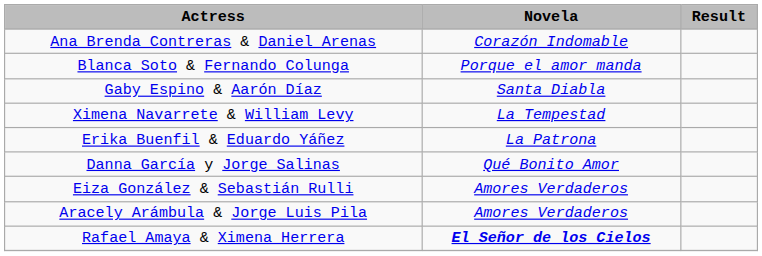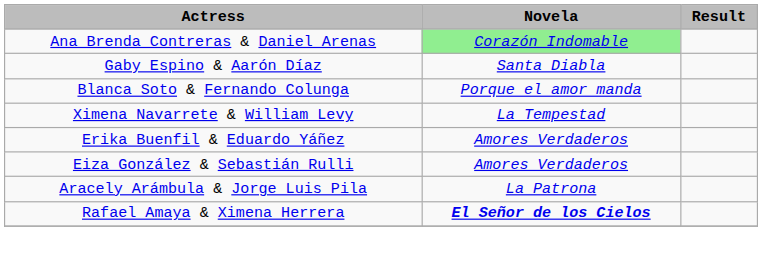 <table class="wikitable" width=650px>
 <tr style="text-align: center; top">
 <th style="background:#bcbcbc;">Actress</th>
 <th style="background:#bcbcbc;">Novela</th>
 <th style="background:#bcbcbc;">Result</th>
 </tr>
 <tr style="text-align: center; top">
 <td><a href='#'>Ana Brenda Contreras</a> & <a href='#'>Daniel Arenas</a></td>
-<td><em><a href='#'>Corazón Indomable</a></em></td>
+<td style="background: lightgreen;"><em><a href='#'>Corazón Indomable</a></em></td>
+<td></td>
+</tr>
+<tr style="text-align: center; top">
+<td><a href='#'>Gaby Espino</a> & <a href='#'>Aarón Díaz</a></td>
+<td><em><a href='#'>Santa Diabla</a></em></td>
 <td></td>
 </tr>
 <tr style="text-align: center; top">
 <td><a href='#'>Blanca Soto</a> & <a href='#'>Fernando Colunga</a></td>
 <td><em><a href='#'>Porque el amor manda</a></em></td>
-<td></td>
-</tr>
-<tr style="text-align: center; top">
-<td><a href='#'>Gaby Espino</a> & <a href='#'>Aarón Díaz</a></td>
-<td><em><a href='#'>Santa Diabla</a></em></td>
 <td></td>
 </tr>
 <tr style="text-align: center; top">
 <td><a href='#'>Ximena Navarrete</a> & <a href='#'>William Levy</a></td>
 <td><em><a href='#'>La Tempestad</a></em></td>
 <td></td>
 </tr>
 <tr style="text-align: center; top">
 <td><a href='#'>Erika Buenfil</a> & <a href='#'>Eduardo Yáñez</a></td>
-<td><em><a href='#'>La Patrona</a></em></td>
-<td></td>
-</tr>
-<tr style="text-align: center; top">
-<td><a href='#'>Danna García</a> y <a href='#'>Jorge Salinas</a></td>
-<td><em><a href='#'>Qué Bonito Amor</a></em></td>
+<td><em><a href='#'>Amores Verdaderos</a></em></td>
 <td></td>
 </tr>
 <tr style="text-align: center; top">
 <td><a href='#'>Eiza González</a> & <a href='#'>Sebastián Rulli</a></td>
 <td><em><a href='#'>Amores Verdaderos</a></em></td>
 <td></td>
 </tr>
 <tr style="text-align: center; top">
 <td><a href='#'>Aracely Arámbula</a> & <a href='#'>Jorge Luis Pila</a></td>
-<td><em><a href='#'>Amores Verdaderos</a></em></td>
+<td><em><a href='#'>La Patrona</a></em></td>
 <td></td>
 </tr>
 <tr style="text-align: center; top">
 <td><a href='#'>Rafael Amaya</a> & <a href='#'>Ximena Herrera</a></td>
 <td><strong><em><a href='#'>El Señor de los Cielos</a></em></strong></td>
 <td></td>
 </tr>
 <tr style="text-align: center; top">
 </tr>
 </table>
